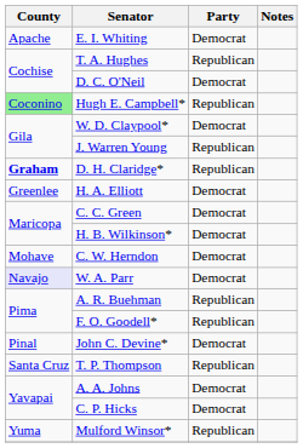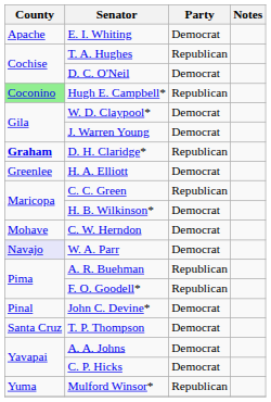 <table class=wikitable>
 <tr>
 <th>County</th>
 <th>Senator</th>
 <th>Party</th>
 <th>Notes</th>
 </tr>
 <tr>
 <td><a href='#'>Apache</a></td>
 <td><a href='#'>E. I. Whiting</a></td>
 <td>Democrat</td>
 <td></td>
 </tr>
 <tr>
 <td rowspan="2"><a href='#'>Cochise</a></td>
 <td><a href='#'>T. A. Hughes</a></td>
 <td>Republican</td>
 <td></td>
 </tr>
 <tr>
 <td><a href='#'>D. C. O'Neil</a></td>
 <td>Democrat</td>
 <td></td>
 </tr>
 <tr>
 <td style="background: lightgreen;"><a href='#'>Coconino</a></td>
 <td><a href='#'>Hugh E. Campbell</a>*</td>
 <td>Republican</td>
 <td></td>
 </tr>
 <tr>
 <td rowspan="2"><a href='#'>Gila</a></td>
 <td><a href='#'>W. D. Claypool</a>*</td>
 <td>Democrat</td>
 <td></td>
 </tr>
 <tr>
 <td><a href='#'>J. Warren Young</a></td>
-<td>Republican</td>
+<td>Democrat</td>
 <td></td>
 </tr>
 <tr>
 <td><strong><a href='#'>Graham</a></strong></td>
 <td><a href='#'>D. H. Claridge</a>*</td>
 <td>Republican</td>
 <td></td>
 </tr>
 <tr>
 <td><a href='#'>Greenlee</a></td>
 <td><a href='#'>H. A. Elliott</a></td>
 <td>Democrat</td>
 <td></td>
 </tr>
 <tr>
 <td rowspan="2"><a href='#'>Maricopa</a></td>
 <td><a href='#'>C. C. Green</a></td>
-<td>Democrat</td>
+<td>Republican</td>
 <td></td>
 </tr>
 <tr>
 <td><a href='#'>H. B. Wilkinson</a>*</td>
 <td>Democrat</td>
 <td></td>
 </tr>
 <tr>
 <td><a href='#'>Mohave</a></td>
 <td><a href='#'>C. W. Herndon</a></td>
 <td>Democrat</td>
 <td></td>
 </tr>
 <tr>
 <td style="background: lavender;"><a href='#'>Navajo</a></td>
 <td><a href='#'>W. A. Parr</a></td>
 <td>Democrat</td>
 <td></td>
 </tr>
 <tr>
 <td rowspan="2"><a href='#'>Pima</a></td>
 <td><a href='#'>A. R. Buehman</a></td>
 <td>Republican</td>
 <td></td>
 </tr>
 <tr>
 <td><a href='#'>F. O. Goodell</a>*</td>
 <td>Republican</td>
 <td></td>
 </tr>
 <tr>
 <td><a href='#'>Pinal</a></td>
 <td><a href='#'>John C. Devine</a>*</td>
 <td>Democrat</td>
 <td></td>
 </tr>
 <tr>
 <td><a href='#'>Santa Cruz</a></td>
 <td><a href='#'>T. P. Thompson</a></td>
-<td>Republican</td>
+<td>Democrat</td>
 <td></td>
 </tr>
 <tr>
 <td rowspan="2"><a href='#'>Yavapai</a></td>
 <td><a href='#'>A. A. Johns</a></td>
 <td>Democrat</td>
 <td></td>
 </tr>
 <tr>
 <td><a href='#'>C. P. Hicks</a></td>
 <td>Democrat</td>
 <td></td>
 </tr>
 <tr>
 <td><a href='#'>Yuma</a></td>
 <td><a href='#'>Mulford Winsor</a>*</td>
 <td>Republican</td>
 <td></td>
 </tr>
 <tr>
 </tr>
 </table>
